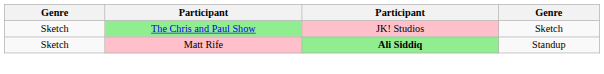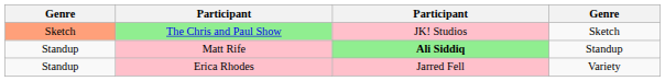 <table class="wikitable" style="text-align:center;">
 <tr>
 <th scope="col" style="width: 150px;">Genre</th>
 <th scope="col" style="width: 300px;">Participant</th>
 <th scope="col" style="width: 300px;">Participant</th>
 <th scope="col" style="width: 150px;">Genre</th>
 </tr>
 <tr>
-<td>Sketch</td>
+<td style="background: lightsalmon;">Sketch</td>
 <td style="background:lightgreen;"><a href='#'>The Chris and Paul Show</a></td>
 <td style="background:pink;">JK! Studios</td>
 <td>Sketch</td>
 </tr>
 <tr>
-<td>Sketch</td>
+<td>Standup</td>
 <td style="background:pink;">Matt Rife</td>
 <td style="background:lightgreen;"><strong>Ali Siddiq</strong></td>
 <td>Standup</td>
 </tr>
+<tr>
+<td>Standup</td>
+<td style="background:pink;">Erica Rhodes</td>
+<td style="background:pink;">Jarred Fell</td>
+<td>Variety</td>
+</tr>
 </table>
